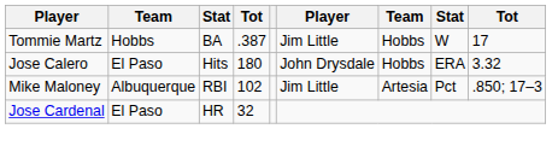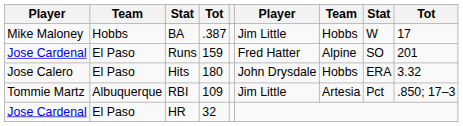 <table class="wikitable">
 <tr>
 <th>Player</th>
 <th>Team</th>
 <th>Stat</th>
 <th>Tot</th>
 <th></th>
 <th>Player</th>
 <th>Team</th>
 <th>Stat</th>
 <th>Tot</th>
 </tr>
 <tr>
-<td>Tommie Martz</td>
+<td>Mike Maloney</td>
 <td>Hobbs</td>
 <td>BA</td>
 <td>.387</td>
 <td></td>
 <td>Jim Little</td>
 <td>Hobbs</td>
 <td>W</td>
 <td>17</td>
+</tr>
+<tr>
+<td><a href='#'>Jose Cardenal</a></td>
+<td>El Paso</td>
+<td>Runs</td>
+<td>159</td>
+<td></td>
+<td>Fred Hatter</td>
+<td>Alpine</td>
+<td>SO</td>
+<td>201</td>
 </tr>
 <tr>
 <td>Jose Calero</td>
 <td>El Paso</td>
 <td>Hits</td>
 <td>180</td>
 <td></td>
 <td>John Drysdale</td>
 <td>Hobbs</td>
 <td>ERA</td>
 <td>3.32</td>
 </tr>
 <tr>
-<td>Mike Maloney</td>
+<td>Tommie Martz</td>
 <td>Albuquerque</td>
 <td>RBI</td>
-<td>102</td>
+<td>109</td>
 <td></td>
 <td>Jim Little</td>
 <td>Artesia</td>
 <td>Pct</td>
 <td>.850; 17–3</td>
 </tr>
 <tr>
 <td><a href='#'>Jose Cardenal</a></td>
 <td>El Paso</td>
 <td>HR</td>
 <td>32</td>
 <td></td>
 </tr>
 </table>
